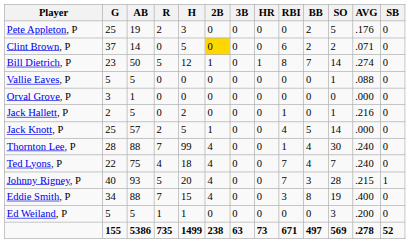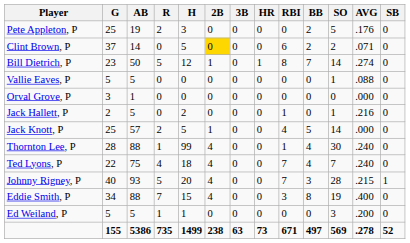 <table class="wikitable sortable">
 <tr>
 <th width="24%">Player</th>
 <th width="6%">G</th>
 <th width="6%">AB</th>
 <th width="6%">R</th>
 <th width="6%">H</th>
 <th width="6%">2B</th>
 <th width="6%">3B</th>
 <th width="6%">HR</th>
 <th width="6%">RBI</th>
 <th width="6%">BB</th>
 <th width="6%">SO</th>
 <th width="6%">AVG</th>
 <th width="6%">SB</th>
 </tr>
 <tr>
 <td><a href='#'>Pete Appleton</a>, P</td>
 <td>25</td>
 <td>19</td>
 <td>2</td>
 <td>3</td>
 <td>0</td>
 <td>0</td>
 <td>0</td>
 <td>0</td>
 <td>2</td>
 <td>5</td>
 <td>.176</td>
 <td>0</td>
 </tr>
 <tr>
 <td><a href='#'>Clint Brown</a>, P</td>
 <td>37</td>
 <td>14</td>
 <td>0</td>
 <td>5</td>
 <td style="background: gold;">0</td>
 <td>0</td>
 <td>0</td>
 <td>6</td>
 <td>2</td>
 <td>2</td>
 <td>.071</td>
 <td>0</td>
 </tr>
 <tr>
 <td><a href='#'>Bill Dietrich</a>, P</td>
 <td>23</td>
 <td>50</td>
 <td>5</td>
 <td>12</td>
 <td>1</td>
 <td>0</td>
 <td>1</td>
 <td>8</td>
 <td>7</td>
 <td>14</td>
 <td>.274</td>
 <td>0</td>
 </tr>
 <tr>
 <td><a href='#'>Vallie Eaves</a>, P</td>
 <td>5</td>
 <td>5</td>
 <td>0</td>
 <td>0</td>
 <td>0</td>
 <td>0</td>
 <td>0</td>
 <td>0</td>
 <td>0</td>
 <td>1</td>
 <td>.088</td>
 <td>0</td>
 </tr>
 <tr>
 <td><a href='#'>Orval Grove</a>, P</td>
 <td>3</td>
 <td>1</td>
 <td>0</td>
 <td>0</td>
 <td>0</td>
 <td>0</td>
 <td>0</td>
 <td>0</td>
 <td>0</td>
 <td>0</td>
 <td>.000</td>
 <td>0</td>
 </tr>
 <tr>
 <td><a href='#'>Jack Hallett</a>, P</td>
 <td>2</td>
 <td>5</td>
 <td>0</td>
 <td>2</td>
 <td>0</td>
 <td>0</td>
 <td>0</td>
 <td>1</td>
 <td>0</td>
 <td>1</td>
 <td>.216</td>
 <td>0</td>
 </tr>
 <tr>
 <td><a href='#'>Jack Knott</a>, P</td>
 <td>25</td>
 <td>57</td>
 <td>2</td>
 <td>5</td>
 <td>1</td>
 <td>0</td>
 <td>0</td>
 <td>4</td>
 <td>5</td>
 <td>14</td>
 <td>.000</td>
 <td>0</td>
 </tr>
 <tr>
 <td><a href='#'>Thornton Lee</a>, P</td>
 <td>28</td>
 <td>88</td>
-<td>7</td>
+<td>1</td>
 <td>99</td>
 <td>4</td>
 <td>0</td>
 <td>0</td>
 <td>1</td>
 <td>4</td>
 <td>30</td>
 <td>.240</td>
 <td>0</td>
 </tr>
 <tr>
 <td><a href='#'>Ted Lyons</a>, P</td>
 <td>22</td>
 <td>75</td>
 <td>4</td>
 <td>18</td>
 <td>4</td>
 <td>0</td>
 <td>0</td>
 <td>7</td>
 <td>4</td>
 <td>7</td>
 <td>.240</td>
 <td>0</td>
 </tr>
 <tr>
 <td><a href='#'>Johnny Rigney</a>, P</td>
 <td>40</td>
 <td>93</td>
 <td>5</td>
 <td>20</td>
 <td>4</td>
 <td>0</td>
 <td>0</td>
 <td>7</td>
 <td>3</td>
 <td>28</td>
 <td>.215</td>
 <td>1</td>
 </tr>
 <tr>
 <td><a href='#'>Eddie Smith</a>, P</td>
 <td>34</td>
 <td>88</td>
 <td>7</td>
 <td>15</td>
 <td>4</td>
 <td>0</td>
 <td>0</td>
 <td>3</td>
 <td>8</td>
 <td>19</td>
 <td>.400</td>
 <td>0</td>
 </tr>
 <tr>
 <td><a href='#'>Ed Weiland</a>, P</td>
 <td>5</td>
 <td>5</td>
 <td>1</td>
 <td>1</td>
 <td>0</td>
 <td>0</td>
 <td>0</td>
 <td>0</td>
 <td>0</td>
 <td>3</td>
 <td>.200</td>
 <td>0</td>
 </tr>
 <tr class="sortbottom">
 <td></td>
 <td><strong>155</strong></td>
 <td><strong>5386</strong></td>
 <td><strong>735</strong></td>
 <td><strong>1499</strong></td>
 <td><strong>238</strong></td>
 <td><strong>63</strong></td>
 <td><strong>73</strong></td>
 <td><strong>671</strong></td>
 <td><strong>497</strong></td>
 <td><strong>569</strong></td>
 <td><strong>.278</strong></td>
 <td><strong>52</strong></td>
 </tr>
 </table>
